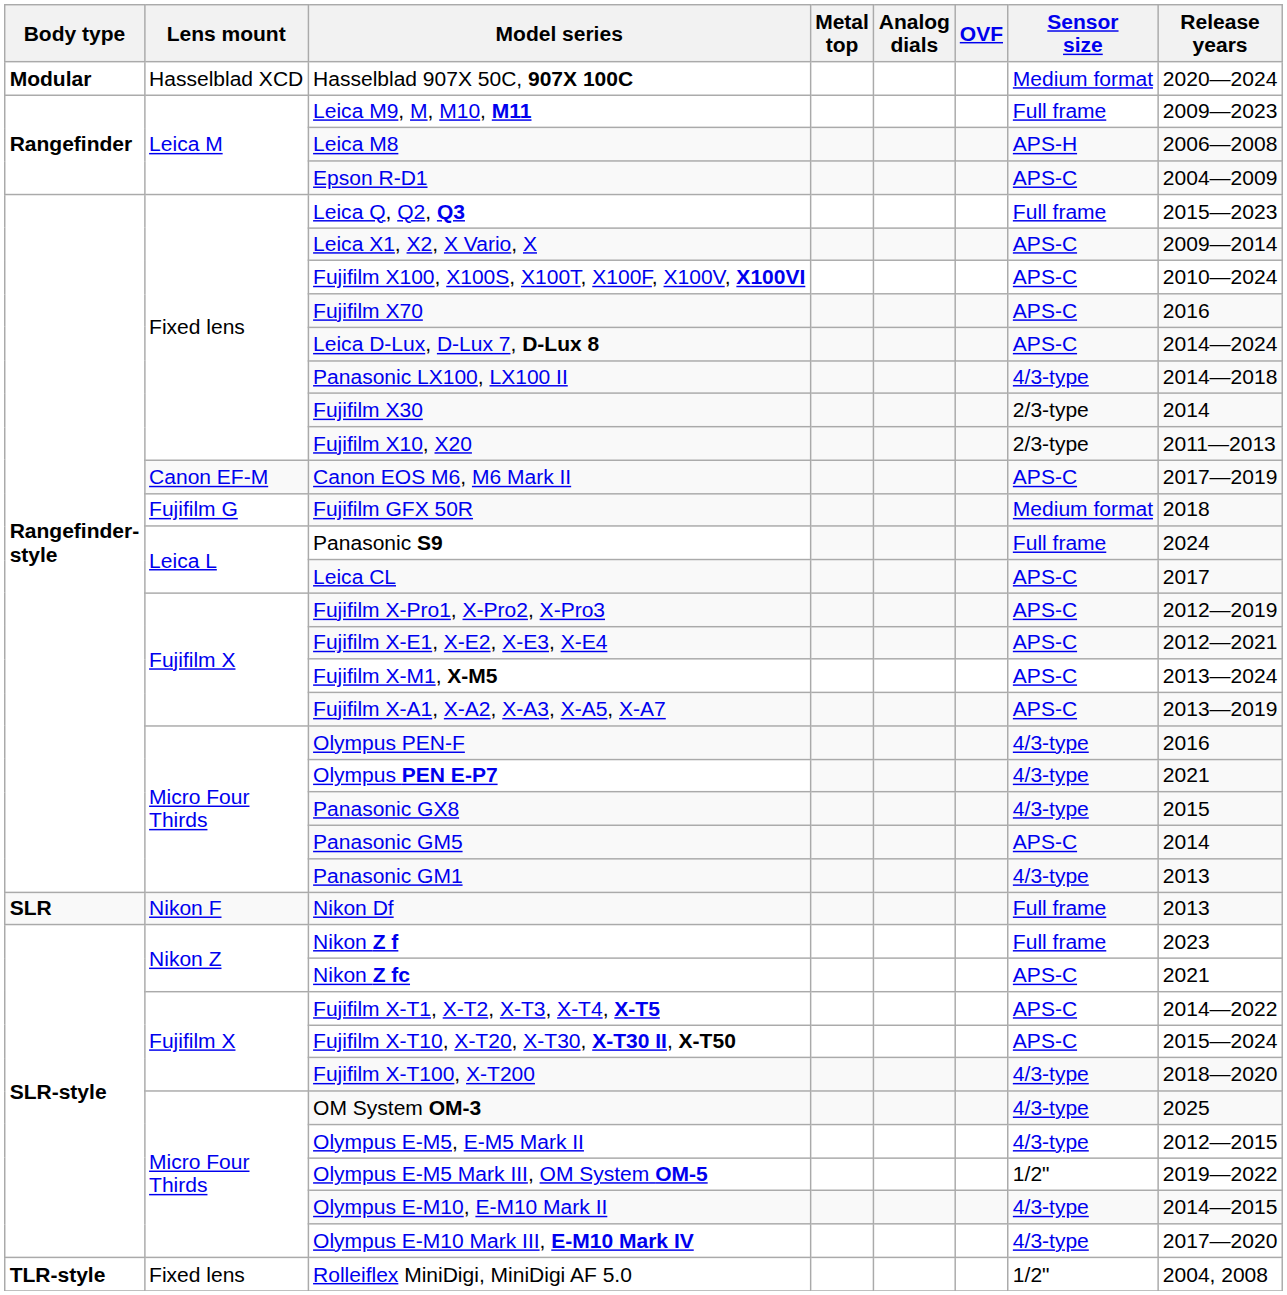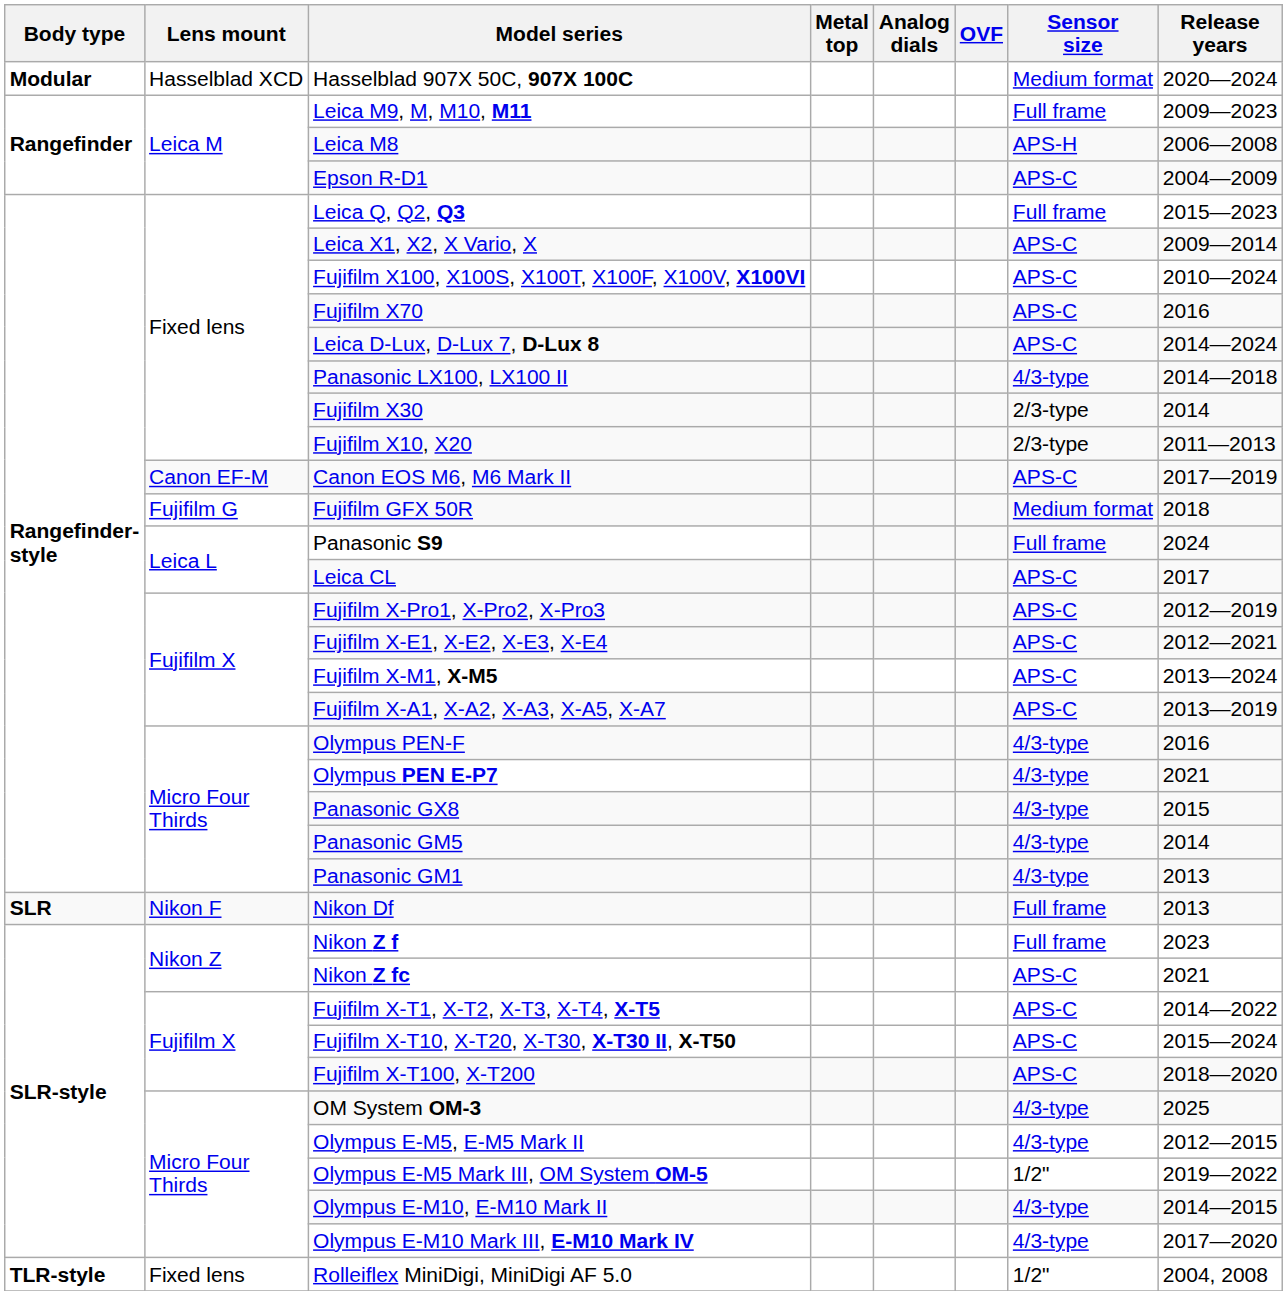 <table class="wikitable sortable" style="font-size:90%;white-space:nowrap">
 <tr>
 <th>Body type</th>
 <th>Lens mount</th>
 <th>Model series</th>
 <th>Metal<br>top</th>
 <th>Analog<br>dials</th>
 <th><a href='#'>OVF</a></th>
 <th><a href='#'>Sensor<br>size</a></th>
 <th>Release<br>years</th>
 </tr>
 <tr style="background:#fff">
 <td><strong>Modular</strong></td>
 <td>Hasselblad XCD</td>
 <td>Hasselblad 907X 50C, <strong>907X 100C</strong></td>
 <td></td>
 <td></td>
 <td></td>
 <td><a href='#'>Medium format</a></td>
 <td>2020—2024</td>
 </tr>
 <tr style="background:#fff">
 <td rowspan=3><strong>Rangefinder</strong></td>
 <td rowspan=3><a href='#'>Leica M</a></td>
 <td><a href='#'>Leica M9</a>, <a href='#'>M</a>, <a href='#'>M10</a>, <strong><a href='#'>M11</a></strong></td>
 <td></td>
 <td></td>
 <td></td>
 <td><a href='#'>Full frame</a></td>
 <td>2009—2023</td>
 </tr>
 <tr>
 <td><a href='#'>Leica M8</a></td>
 <td></td>
 <td></td>
 <td></td>
 <td><a href='#'>APS-H</a></td>
 <td>2006—2008</td>
 </tr>
 <tr>
 <td><a href='#'>Epson R-D1</a></td>
 <td></td>
 <td></td>
 <td></td>
 <td><a href='#'>APS-C</a></td>
 <td>2004—2009</td>
 </tr>
 <tr style="background:#fff">
 <td rowspan="21"><strong>Rangefinder-<br>style</strong></td>
 <td rowspan=8>Fixed lens</td>
 <td><a href='#'>Leica Q</a>, <a href='#'>Q2</a>, <strong><a href='#'>Q3</a></strong></td>
 <td></td>
 <td></td>
 <td></td>
 <td><a href='#'>Full frame</a></td>
 <td>2015—2023</td>
 </tr>
 <tr>
 <td><a href='#'>Leica X1</a>, <a href='#'>X2</a>, <a href='#'>X Vario</a>, <a href='#'>X</a></td>
 <td></td>
 <td></td>
 <td></td>
 <td><a href='#'>APS-C</a></td>
 <td>2009—2014</td>
 </tr>
 <tr style="background:#fff">
 <td><a href='#'>Fujifilm X100</a>, <a href='#'>X100S</a>, <a href='#'>X100T</a>, <a href='#'>X100F</a>, <a href='#'>X100V</a>, <strong><a href='#'>X100VI</a></strong></td>
 <td></td>
 <td></td>
 <td></td>
 <td><a href='#'>APS-C</a></td>
 <td>2010—2024</td>
 </tr>
 <tr>
 <td><a href='#'>Fujifilm X70</a></td>
 <td></td>
 <td></td>
 <td></td>
 <td><a href='#'>APS-C</a></td>
 <td>2016</td>
 </tr>
 <tr>
 <td><a href='#'>Leica D-Lux</a>, <a href='#'>D-Lux 7</a>, <strong>D-Lux 8</strong></td>
 <td></td>
 <td></td>
 <td></td>
 <td><a href='#'>APS-C</a></td>
 <td>2014—2024</td>
 </tr>
 <tr>
 <td><a href='#'>Panasonic LX100</a>, <a href='#'>LX100 II</a></td>
 <td></td>
 <td></td>
 <td></td>
 <td><a href='#'>4/3-type</a></td>
 <td>2014—2018</td>
 </tr>
 <tr>
 <td><a href='#'>Fujifilm X30</a></td>
 <td></td>
 <td></td>
 <td></td>
 <td>2/3-type</td>
 <td>2014</td>
 </tr>
 <tr>
 <td><a href='#'>Fujifilm X10</a>, <a href='#'>X20</a></td>
 <td></td>
 <td></td>
 <td></td>
 <td>2/3-type</td>
 <td>2011—2013</td>
 </tr>
 <tr>
 <td><a href='#'>Canon EF-M</a></td>
 <td><a href='#'>Canon EOS M6</a>, <a href='#'>M6 Mark II</a></td>
 <td></td>
 <td></td>
 <td></td>
 <td><a href='#'>APS-C</a></td>
 <td>2017—2019</td>
 </tr>
 <tr>
 <td style="background:#fff"><a href='#'>Fujifilm G</a></td>
 <td><a href='#'>Fujifilm GFX 50R</a></td>
 <td></td>
 <td></td>
 <td></td>
 <td><a href='#'>Medium format</a></td>
 <td>2018</td>
 </tr>
 <tr>
 <td rowspan=2 style="background:#fff"><a href='#'>Leica L</a></td>
 <td style="background:#fff">Panasonic <strong>S9</strong></td>
 <td></td>
 <td></td>
 <td></td>
 <td><a href='#'>Full frame</a></td>
 <td>2024</td>
 </tr>
 <tr>
 <td><a href='#'>Leica CL</a></td>
 <td></td>
 <td></td>
 <td></td>
 <td><a href='#'>APS-C</a></td>
 <td>2017</td>
 </tr>
 <tr>
 <td rowspan=4 style="background:#fff"><a href='#'>Fujifilm X</a></td>
 <td><a href='#'>Fujifilm X-Pro1</a>, <a href='#'>X-Pro2</a>, <a href='#'>X-Pro3</a></td>
 <td></td>
 <td></td>
 <td></td>
 <td><a href='#'>APS-C</a></td>
 <td>2012—2019</td>
 </tr>
 <tr>
 <td><a href='#'>Fujifilm X-E1</a>, <a href='#'>X-E2</a>, <a href='#'>X-E3</a>, <a href='#'>X-E4</a></td>
 <td></td>
 <td></td>
 <td></td>
 <td><a href='#'>APS-C</a></td>
 <td>2012—2021</td>
 </tr>
 <tr style="background:#fff">
 <td><a href='#'>Fujifilm X-M1</a>, <strong>X-M5</strong></td>
 <td></td>
 <td></td>
 <td></td>
 <td><a href='#'>APS-C</a></td>
 <td>2013—2024</td>
 </tr>
 <tr>
 <td><a href='#'>Fujifilm X-A1</a>, <a href='#'>X-A2</a>, <a href='#'>X-A3</a>, <a href='#'>X-A5</a>, <a href='#'>X-A7</a></td>
 <td></td>
 <td></td>
 <td></td>
 <td><a href='#'>APS-C</a></td>
 <td>2013—2019</td>
 </tr>
 <tr>
 <td rowspan=5  style="background:#fff"><a href='#'>Micro Four<br>Thirds</a></td>
 <td><a href='#'>Olympus PEN-F</a></td>
 <td></td>
 <td></td>
 <td></td>
 <td><a href='#'>4/3-type</a></td>
 <td>2016</td>
 </tr>
 <tr>
 <td style="background:#fff"><a href='#'>Olympus <strong>PEN E-P7</strong></a></td>
 <td></td>
 <td></td>
 <td></td>
 <td><a href='#'>4/3-type</a></td>
 <td>2021</td>
 </tr>
 <tr>
 <td><a href='#'>Panasonic GX8</a></td>
 <td></td>
 <td></td>
 <td></td>
 <td><a href='#'>4/3-type</a></td>
 <td>2015</td>
 </tr>
 <tr>
 <td><a href='#'>Panasonic GM5</a></td>
 <td></td>
 <td></td>
 <td></td>
-<td><a href='#'>APS-C</a></td>
+<td><a href='#'>4/3-type</a></td>
 <td>2014</td>
 </tr>
 <tr>
 <td><a href='#'>Panasonic GM1</a></td>
 <td></td>
 <td></td>
 <td></td>
 <td><a href='#'>4/3-type</a></td>
 <td>2013</td>
 </tr>
 <tr>
 <td><strong>SLR</strong></td>
 <td><a href='#'>Nikon F</a></td>
 <td><a href='#'>Nikon Df</a></td>
 <td></td>
 <td></td>
 <td></td>
 <td><a href='#'>Full frame</a></td>
 <td>2013</td>
 </tr>
 <tr style="background:#fff">
 <td rowspan=10><strong>SLR-style</strong></td>
 <td rowspan=2><a href='#'>Nikon Z</a></td>
 <td><a href='#'>Nikon <strong>Z f</strong></a></td>
 <td></td>
 <td></td>
 <td></td>
 <td><a href='#'>Full frame</a></td>
 <td>2023</td>
 </tr>
 <tr style="background:#fff">
 <td><a href='#'>Nikon <strong>Z fc</strong></a></td>
 <td></td>
 <td></td>
 <td></td>
 <td><a href='#'>APS-C</a></td>
 <td>2021</td>
 </tr>
 <tr style="background:#fff">
 <td rowspan=3><a href='#'>Fujifilm X</a></td>
 <td><a href='#'>Fujifilm X-T1</a>, <a href='#'>X-T2</a>, <a href='#'>X-T3</a>, <a href='#'>X-T4</a>, <strong><a href='#'>X-T5</a></strong></td>
 <td></td>
 <td></td>
 <td></td>
 <td><a href='#'>APS-C</a></td>
 <td>2014—2022</td>
 </tr>
 <tr style="background:#fff">
 <td><a href='#'>Fujifilm X-T10</a>, <a href='#'>X-T20</a>, <a href='#'>X-T30</a>, <strong><a href='#'>X-T30 II</a></strong>, <strong>X-T50</strong></td>
 <td></td>
 <td></td>
 <td></td>
 <td><a href='#'>APS-C</a></td>
 <td>2015—2024</td>
 </tr>
 <tr>
 <td><a href='#'>Fujifilm X-T100</a>, <a href='#'>X-T200</a></td>
 <td></td>
 <td></td>
 <td></td>
-<td><a href='#'>4/3-type</a></td>
+<td><a href='#'>APS-C</a></td>
 <td>2018—2020</td>
 </tr>
 <tr>
 <td rowspan=5 style="background:#fff"><a href='#'>Micro Four<br>Thirds</a></td>
 <td>OM System <strong>OM-3</strong></td>
 <td></td>
 <td></td>
 <td></td>
 <td><a href='#'>4/3-type</a></td>
 <td>2025</td>
 </tr>
 <tr style="background:#fff">
 <td><a href='#'>Olympus E-M5</a>, <a href='#'>E-M5 Mark II</a></td>
 <td></td>
 <td></td>
 <td></td>
 <td><a href='#'>4/3-type</a></td>
 <td>2012—2015</td>
 </tr>
 <tr style="background:#fff">
 <td><a href='#'>Olympus E-M5 Mark III</a>, <a href='#'>OM System <strong>OM-5</strong></a></td>
 <td></td>
 <td></td>
 <td></td>
 <td>1/2"</td>
 <td>2019—2022</td>
 </tr>
 <tr>
 <td><a href='#'>Olympus E-M10</a>, <a href='#'>E-M10 Mark II</a></td>
 <td></td>
 <td></td>
 <td></td>
 <td><a href='#'>4/3-type</a></td>
 <td>2014—2015</td>
 </tr>
 <tr style="background:#fff">
 <td><a href='#'>Olympus E-M10 Mark III</a>, <strong><a href='#'>E-M10 Mark IV</a></strong></td>
 <td></td>
 <td></td>
 <td></td>
 <td><a href='#'>4/3-type</a></td>
 <td>2017—2020</td>
 </tr>
 <tr style="background:#fff">
 <td rowspan=1><strong>TLR-style</strong></td>
 <td>Fixed lens</td>
 <td><a href='#'>Rolleiflex</a> MiniDigi, MiniDigi AF 5.0</td>
 <td></td>
 <td></td>
 <td></td>
 <td>1/2"</td>
 <td>2004, 2008</td>
 </tr>
 </table>
